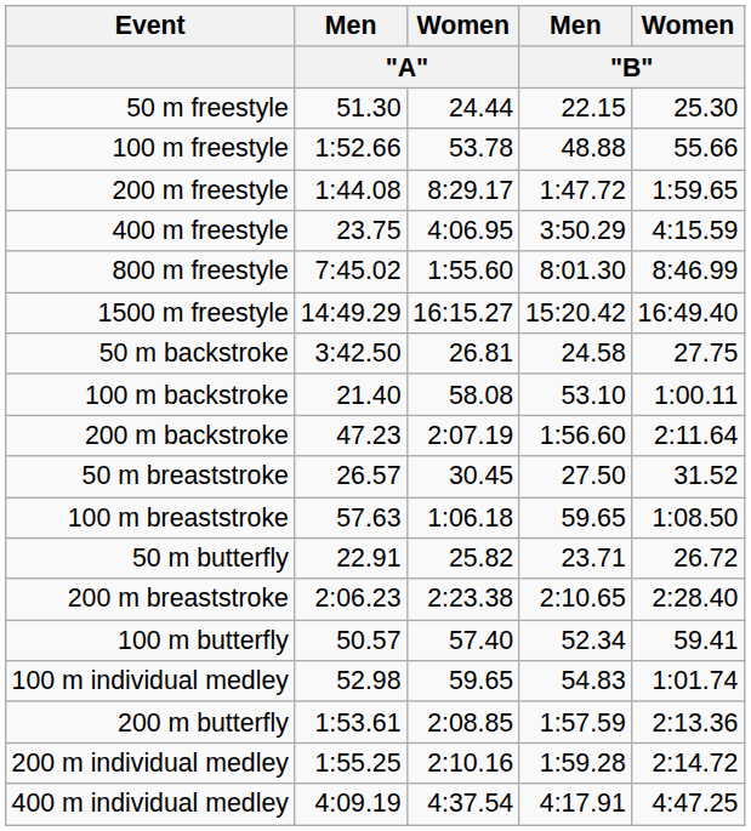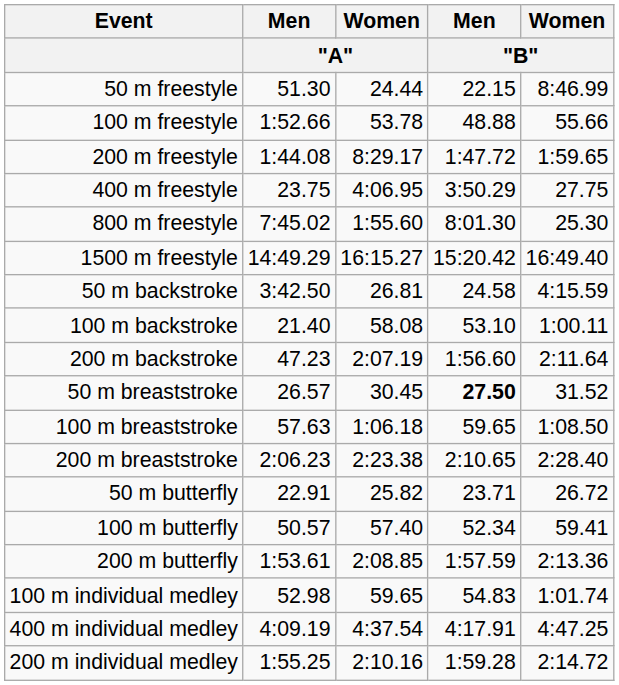 <table class="wikitable" style="text-align:right">
 <tr>
 <th>Event</th>
 <th>Men</th>
 <th>Women</th>
 <th>Men</th>
 <th>Women</th>
 </tr>
 <tr>
 <th></th>
 <th colspan="2" style="text-align:center;">"A"</th>
 <th colspan="2" style="text-align:center;">"B"</th>
 </tr>
 <tr>
 <td>50 m freestyle</td>
 <td>51.30</td>
 <td>24.44</td>
 <td>22.15</td>
-<td>25.30</td>
+<td>8:46.99</td>
 </tr>
 <tr>
 <td>100 m freestyle</td>
 <td>1:52.66</td>
 <td>53.78</td>
 <td>48.88</td>
 <td>55.66</td>
 </tr>
 <tr>
 <td>200 m freestyle</td>
 <td>1:44.08</td>
 <td>8:29.17</td>
 <td>1:47.72</td>
 <td>1:59.65</td>
 </tr>
 <tr>
 <td>400 m freestyle</td>
 <td>23.75</td>
 <td>4:06.95</td>
 <td>3:50.29</td>
-<td>4:15.59</td>
+<td>27.75</td>
 </tr>
 <tr>
 <td>800 m freestyle</td>
 <td>7:45.02</td>
 <td>1:55.60</td>
 <td>8:01.30</td>
-<td>8:46.99</td>
+<td>25.30</td>
 </tr>
 <tr>
 <td>1500 m freestyle</td>
 <td>14:49.29</td>
 <td>16:15.27</td>
 <td>15:20.42</td>
 <td>16:49.40</td>
 </tr>
 <tr>
 <td>50 m backstroke</td>
 <td>3:42.50</td>
 <td>26.81</td>
 <td>24.58</td>
-<td>27.75</td>
+<td>4:15.59</td>
 </tr>
 <tr>
 <td>100 m backstroke</td>
 <td>21.40</td>
 <td>58.08</td>
 <td>53.10</td>
 <td>1:00.11</td>
 </tr>
 <tr>
 <td>200 m backstroke</td>
 <td>47.23</td>
 <td>2:07.19</td>
 <td>1:56.60</td>
 <td>2:11.64</td>
 </tr>
 <tr>
 <td>50 m breaststroke</td>
 <td>26.57</td>
 <td>30.45</td>
-<td>27.50</td>
+<td><strong>27.50</strong></td>
 <td>31.52</td>
 </tr>
 <tr>
 <td>100 m breaststroke</td>
 <td>57.63</td>
 <td>1:06.18</td>
 <td>59.65</td>
 <td>1:08.50</td>
 </tr>
 <tr>
+<td>200 m breaststroke</td>
+<td>2:06.23</td>
+<td>2:23.38</td>
+<td>2:10.65</td>
+<td>2:28.40</td>
+</tr>
+<tr>
 <td>50 m butterfly</td>
 <td>22.91</td>
 <td>25.82</td>
 <td>23.71</td>
 <td>26.72</td>
-</tr>
-<tr>
-<td>200 m breaststroke</td>
-<td>2:06.23</td>
-<td>2:23.38</td>
-<td>2:10.65</td>
-<td>2:28.40</td>
 </tr>
 <tr>
 <td>100 m butterfly</td>
 <td>50.57</td>
 <td>57.40</td>
 <td>52.34</td>
 <td>59.41</td>
 </tr>
 <tr>
+<td>200 m butterfly</td>
+<td>1:53.61</td>
+<td>2:08.85</td>
+<td>1:57.59</td>
+<td>2:13.36</td>
+</tr>
+<tr>
 <td>100 m individual medley</td>
 <td>52.98</td>
 <td>59.65</td>
 <td>54.83</td>
 <td>1:01.74</td>
 </tr>
 <tr>
-<td>200 m butterfly</td>
-<td>1:53.61</td>
-<td>2:08.85</td>
-<td>1:57.59</td>
-<td>2:13.36</td>
+<td>400 m individual medley</td>
+<td>4:09.19</td>
+<td>4:37.54</td>
+<td>4:17.91</td>
+<td>4:47.25</td>
 </tr>
 <tr>
 <td>200 m individual medley</td>
 <td>1:55.25</td>
 <td>2:10.16</td>
 <td>1:59.28</td>
 <td>2:14.72</td>
 </tr>
-<tr>
-<td>400 m individual medley</td>
-<td>4:09.19</td>
-<td>4:37.54</td>
-<td>4:17.91</td>
-<td>4:47.25</td>
-</tr>
 </table>
